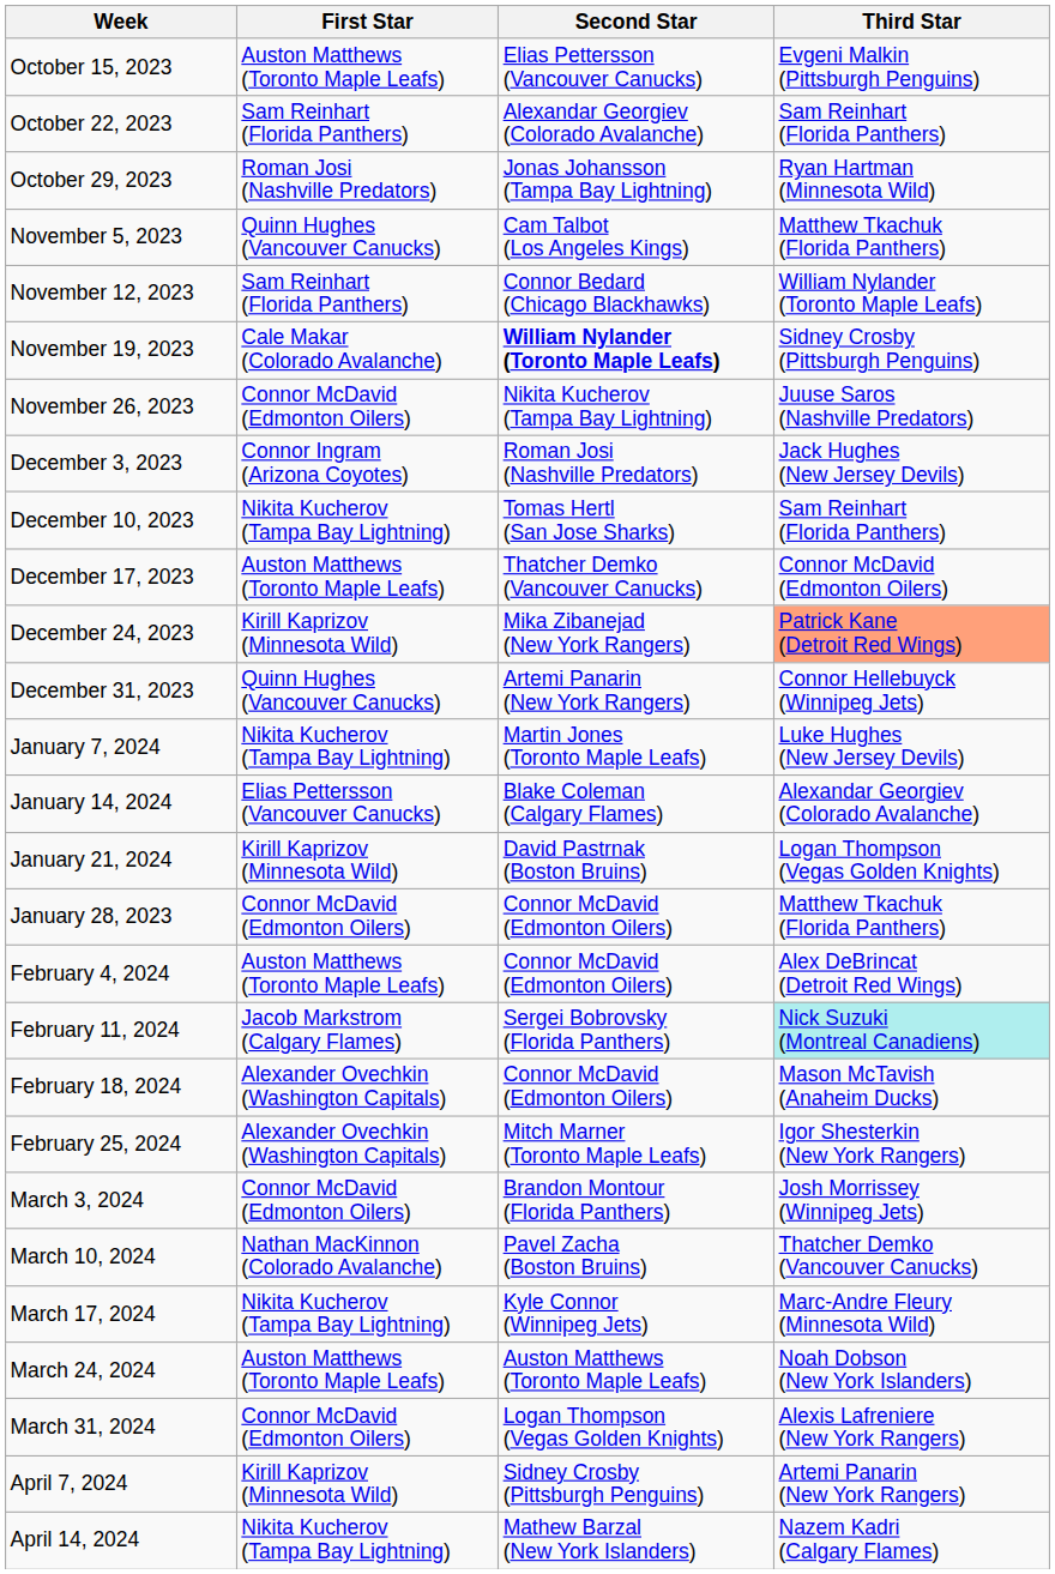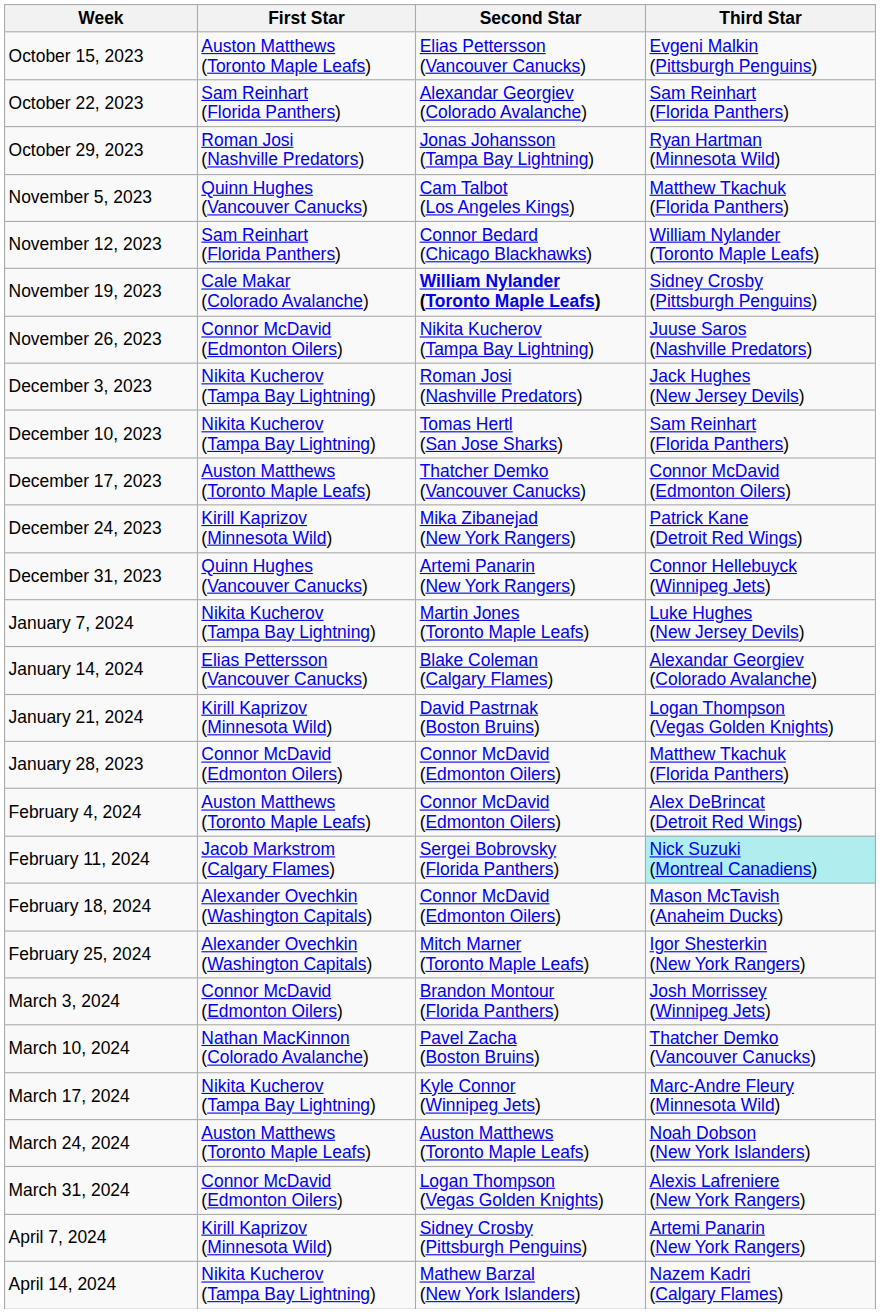 <table class="wikitable" style="width:50em;">
 <tr>
 <th>Week</th>
 <th>First Star</th>
 <th>Second Star</th>
 <th>Third Star</th>
 </tr>
 <tr>
 <td>October 15, 2023</td>
 <td><a href='#'>Auston Matthews</a><br>(<a href='#'>Toronto Maple Leafs</a>)</td>
 <td><a href='#'>Elias Pettersson</a><br>(<a href='#'>Vancouver Canucks</a>)</td>
 <td><a href='#'>Evgeni Malkin</a><br>(<a href='#'>Pittsburgh Penguins</a>)</td>
 </tr>
 <tr>
 <td>October 22, 2023</td>
 <td><a href='#'>Sam Reinhart</a><br>(<a href='#'>Florida Panthers</a>)</td>
 <td><a href='#'>Alexandar Georgiev</a><br>(<a href='#'>Colorado Avalanche</a>)</td>
 <td><a href='#'>Sam Reinhart</a><br>(<a href='#'>Florida Panthers</a>)</td>
 </tr>
 <tr>
 <td>October 29, 2023</td>
 <td><a href='#'>Roman Josi</a><br>(<a href='#'>Nashville Predators</a>)</td>
 <td><a href='#'>Jonas Johansson</a><br>(<a href='#'>Tampa Bay Lightning</a>)</td>
 <td><a href='#'>Ryan Hartman</a><br>(<a href='#'>Minnesota Wild</a>)</td>
 </tr>
 <tr>
 <td>November 5, 2023</td>
 <td><a href='#'>Quinn Hughes</a><br>(<a href='#'>Vancouver Canucks</a>)</td>
 <td><a href='#'>Cam Talbot</a><br>(<a href='#'>Los Angeles Kings</a>)</td>
 <td><a href='#'>Matthew Tkachuk</a><br>(<a href='#'>Florida Panthers</a>)</td>
 </tr>
 <tr>
 <td>November 12, 2023</td>
 <td><a href='#'>Sam Reinhart</a><br>(<a href='#'>Florida Panthers</a>)</td>
 <td><a href='#'>Connor Bedard</a><br>(<a href='#'>Chicago Blackhawks</a>)</td>
 <td><a href='#'>William Nylander</a><br>(<a href='#'>Toronto Maple Leafs</a>)</td>
 </tr>
 <tr>
 <td>November 19, 2023</td>
 <td><a href='#'>Cale Makar</a><br>(<a href='#'>Colorado Avalanche</a>)</td>
 <td><strong><a href='#'>William Nylander</a><br>(<a href='#'>Toronto Maple Leafs</a>)</strong></td>
 <td><a href='#'>Sidney Crosby</a><br>(<a href='#'>Pittsburgh Penguins</a>)</td>
 </tr>
 <tr>
 <td>November 26, 2023</td>
 <td><a href='#'>Connor McDavid</a><br>(<a href='#'>Edmonton Oilers</a>)</td>
 <td><a href='#'>Nikita Kucherov</a><br>(<a href='#'>Tampa Bay Lightning</a>)</td>
 <td><a href='#'>Juuse Saros</a><br>(<a href='#'>Nashville Predators</a>)</td>
 </tr>
 <tr>
 <td>December 3, 2023</td>
-<td><a href='#'>Connor Ingram</a><br>(<a href='#'>Arizona Coyotes</a>)</td>
+<td><a href='#'>Nikita Kucherov</a><br>(<a href='#'>Tampa Bay Lightning</a>)</td>
 <td><a href='#'>Roman Josi</a><br>(<a href='#'>Nashville Predators</a>)</td>
 <td><a href='#'>Jack Hughes</a><br>(<a href='#'>New Jersey Devils</a>)</td>
 </tr>
 <tr>
 <td>December 10, 2023</td>
 <td><a href='#'>Nikita Kucherov</a><br>(<a href='#'>Tampa Bay Lightning</a>)</td>
 <td><a href='#'>Tomas Hertl</a><br>(<a href='#'>San Jose Sharks</a>)</td>
 <td><a href='#'>Sam Reinhart</a><br>(<a href='#'>Florida Panthers</a>)</td>
 </tr>
 <tr>
 <td>December 17, 2023</td>
 <td><a href='#'>Auston Matthews</a><br>(<a href='#'>Toronto Maple Leafs</a>)</td>
 <td><a href='#'>Thatcher Demko</a><br>(<a href='#'>Vancouver Canucks</a>)</td>
 <td><a href='#'>Connor McDavid</a><br>(<a href='#'>Edmonton Oilers</a>)</td>
 </tr>
 <tr>
 <td>December 24, 2023</td>
 <td><a href='#'>Kirill Kaprizov</a><br>(<a href='#'>Minnesota Wild</a>)</td>
 <td><a href='#'>Mika Zibanejad</a><br>(<a href='#'>New York Rangers</a>)</td>
-<td style="background: lightsalmon;"><a href='#'>Patrick Kane</a><br>(<a href='#'>Detroit Red Wings</a>)</td>
+<td><a href='#'>Patrick Kane</a><br>(<a href='#'>Detroit Red Wings</a>)</td>
 </tr>
 <tr>
 <td>December 31, 2023</td>
 <td><a href='#'>Quinn Hughes</a><br>(<a href='#'>Vancouver Canucks</a>)</td>
 <td><a href='#'>Artemi Panarin</a><br>(<a href='#'>New York Rangers</a>)</td>
 <td><a href='#'>Connor Hellebuyck</a><br>(<a href='#'>Winnipeg Jets</a>)</td>
 </tr>
 <tr>
 <td>January 7, 2024</td>
 <td><a href='#'>Nikita Kucherov</a><br>(<a href='#'>Tampa Bay Lightning</a>)</td>
 <td><a href='#'>Martin Jones</a><br>(<a href='#'>Toronto Maple Leafs</a>)</td>
 <td><a href='#'>Luke Hughes</a><br>(<a href='#'>New Jersey Devils</a>)</td>
 </tr>
 <tr>
 <td>January 14, 2024</td>
 <td><a href='#'>Elias Pettersson</a><br>(<a href='#'>Vancouver Canucks</a>)</td>
 <td><a href='#'>Blake Coleman</a><br>(<a href='#'>Calgary Flames</a>)</td>
 <td><a href='#'>Alexandar Georgiev</a><br>(<a href='#'>Colorado Avalanche</a>)</td>
 </tr>
 <tr>
 <td>January 21, 2024</td>
 <td><a href='#'>Kirill Kaprizov</a><br>(<a href='#'>Minnesota Wild</a>)</td>
 <td><a href='#'>David Pastrnak</a><br>(<a href='#'>Boston Bruins</a>)</td>
 <td><a href='#'>Logan Thompson</a><br>(<a href='#'>Vegas Golden Knights</a>)</td>
 </tr>
 <tr>
 <td>January 28, 2023</td>
 <td><a href='#'>Connor McDavid</a><br>(<a href='#'>Edmonton Oilers</a>)</td>
 <td><a href='#'>Connor McDavid</a><br>(<a href='#'>Edmonton Oilers</a>)</td>
 <td><a href='#'>Matthew Tkachuk</a><br>(<a href='#'>Florida Panthers</a>)</td>
 </tr>
 <tr>
 <td>February 4, 2024</td>
 <td><a href='#'>Auston Matthews</a><br>(<a href='#'>Toronto Maple Leafs</a>)</td>
 <td><a href='#'>Connor McDavid</a><br>(<a href='#'>Edmonton Oilers</a>)</td>
 <td><a href='#'>Alex DeBrincat</a><br>(<a href='#'>Detroit Red Wings</a>)</td>
 </tr>
 <tr>
 <td>February 11, 2024</td>
 <td><a href='#'>Jacob Markstrom</a><br>(<a href='#'>Calgary Flames</a>)</td>
 <td><a href='#'>Sergei Bobrovsky</a><br>(<a href='#'>Florida Panthers</a>)</td>
 <td style="background: paleturquoise;"><a href='#'>Nick Suzuki</a><br>(<a href='#'>Montreal Canadiens</a>)</td>
 </tr>
 <tr>
 <td>February 18, 2024</td>
 <td><a href='#'>Alexander Ovechkin</a><br>(<a href='#'>Washington Capitals</a>)</td>
 <td><a href='#'>Connor McDavid</a><br>(<a href='#'>Edmonton Oilers</a>)</td>
 <td><a href='#'>Mason McTavish</a><br>(<a href='#'>Anaheim Ducks</a>)</td>
 </tr>
 <tr>
 <td>February 25, 2024</td>
 <td><a href='#'>Alexander Ovechkin</a><br>(<a href='#'>Washington Capitals</a>)</td>
 <td><a href='#'>Mitch Marner</a><br>(<a href='#'>Toronto Maple Leafs</a>)</td>
 <td><a href='#'>Igor Shesterkin</a><br>(<a href='#'>New York Rangers</a>)</td>
 </tr>
 <tr>
 <td>March 3, 2024</td>
 <td><a href='#'>Connor McDavid</a><br>(<a href='#'>Edmonton Oilers</a>)</td>
 <td><a href='#'>Brandon Montour</a><br>(<a href='#'>Florida Panthers</a>)</td>
 <td><a href='#'>Josh Morrissey</a><br>(<a href='#'>Winnipeg Jets</a>)</td>
 </tr>
 <tr>
 <td>March 10, 2024</td>
 <td><a href='#'>Nathan MacKinnon</a><br>(<a href='#'>Colorado Avalanche</a>)</td>
 <td><a href='#'>Pavel Zacha</a><br>(<a href='#'>Boston Bruins</a>)</td>
 <td><a href='#'>Thatcher Demko</a><br>(<a href='#'>Vancouver Canucks</a>)</td>
 </tr>
 <tr>
 <td>March 17, 2024</td>
 <td><a href='#'>Nikita Kucherov</a><br>(<a href='#'>Tampa Bay Lightning</a>)</td>
 <td><a href='#'>Kyle Connor</a><br>(<a href='#'>Winnipeg Jets</a>)</td>
 <td><a href='#'>Marc-Andre Fleury</a><br>(<a href='#'>Minnesota Wild</a>)</td>
 </tr>
 <tr>
 <td>March 24, 2024</td>
 <td><a href='#'>Auston Matthews</a><br>(<a href='#'>Toronto Maple Leafs</a>)</td>
 <td><a href='#'>Auston Matthews</a><br>(<a href='#'>Toronto Maple Leafs</a>)</td>
 <td><a href='#'>Noah Dobson</a><br>(<a href='#'>New York Islanders</a>)</td>
 </tr>
 <tr>
 <td>March 31, 2024</td>
 <td><a href='#'>Connor McDavid</a><br>(<a href='#'>Edmonton Oilers</a>)</td>
 <td><a href='#'>Logan Thompson</a><br>(<a href='#'>Vegas Golden Knights</a>)</td>
 <td><a href='#'>Alexis Lafreniere</a><br>(<a href='#'>New York Rangers</a>)</td>
 </tr>
 <tr>
 <td>April 7, 2024</td>
 <td><a href='#'>Kirill Kaprizov</a><br>(<a href='#'>Minnesota Wild</a>)</td>
 <td><a href='#'>Sidney Crosby</a><br>(<a href='#'>Pittsburgh Penguins</a>)</td>
 <td><a href='#'>Artemi Panarin</a><br>(<a href='#'>New York Rangers</a>)</td>
 </tr>
 <tr>
 <td>April 14, 2024</td>
 <td><a href='#'>Nikita Kucherov</a><br>(<a href='#'>Tampa Bay Lightning</a>)</td>
 <td><a href='#'>Mathew Barzal</a><br>(<a href='#'>New York Islanders</a>)</td>
 <td><a href='#'>Nazem Kadri</a><br>(<a href='#'>Calgary Flames</a>)</td>
 </tr>
 </table>
